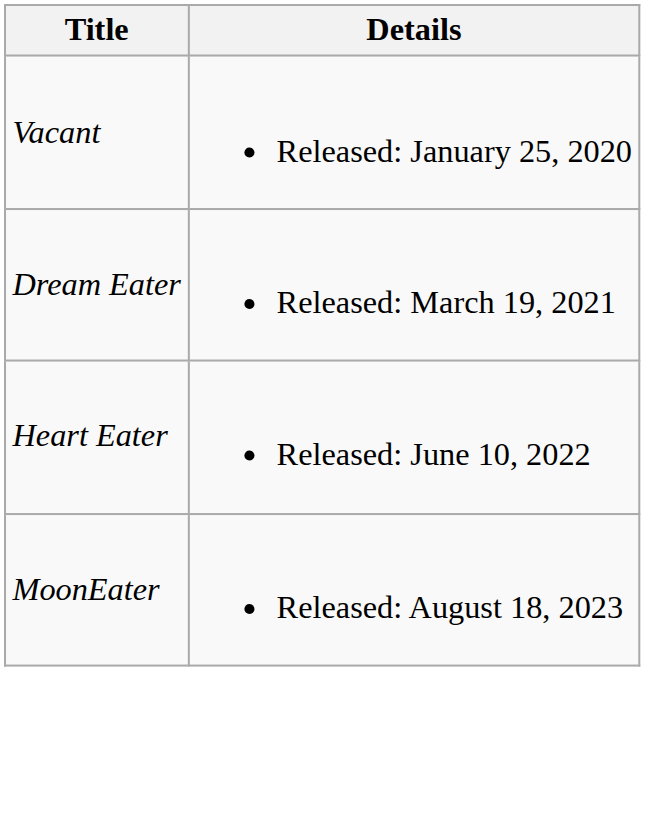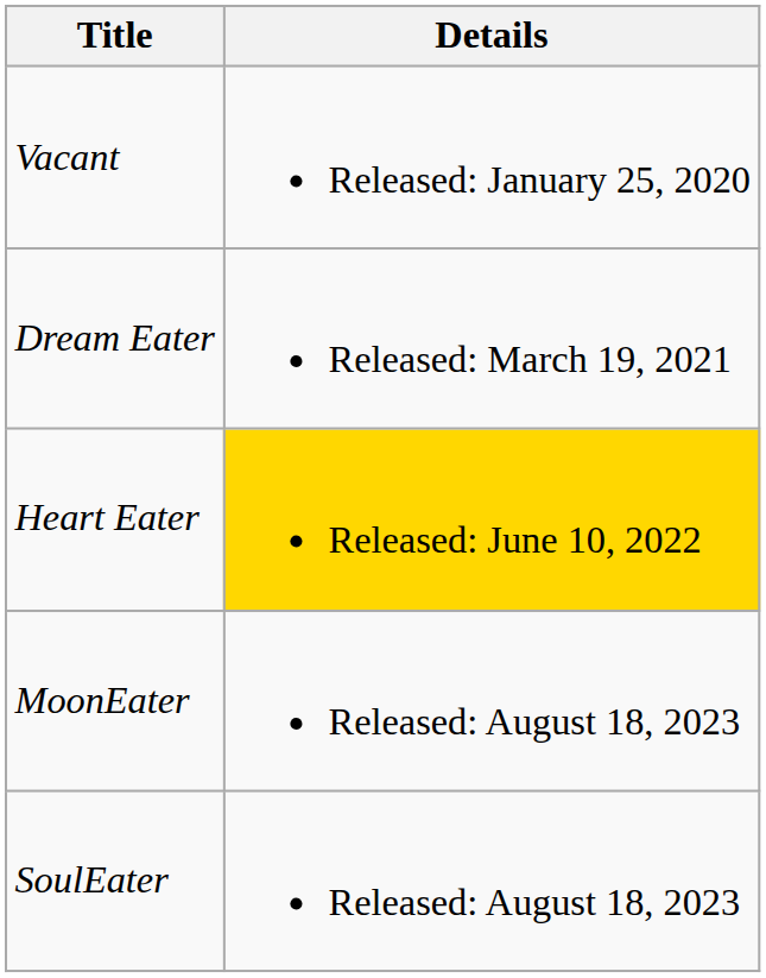 <table class="wikitable">
 <tr>
 <th>Title</th>
 <th>Details</th>
 </tr>
 <tr>
 <td><em>Vacant</em></td>
 <td><br><ul><li>Released: January 25, 2020</li></ul></td>
 </tr>
 <tr>
 <td><em>Dream Eater</em></td>
 <td><br><ul><li>Released: March 19, 2021</li></ul></td>
 </tr>
 <tr>
 <td><em>Heart Eater</em></td>
-<td><br><ul><li>Released: June 10, 2022</li></ul></td>
+<td style="background: gold;"><br><ul><li>Released: June 10, 2022</li></ul></td>
 </tr>
 <tr>
 <td><em>MoonEater</em></td>
 <td><br><ul><li>Released: August 18, 2023</li></ul></td>
 </tr>
+<tr>
+<td><em>SoulEater</em></td>
+<td><br><ul><li>Released: August 18, 2023</li></ul></td>
+</tr>
 </table>
